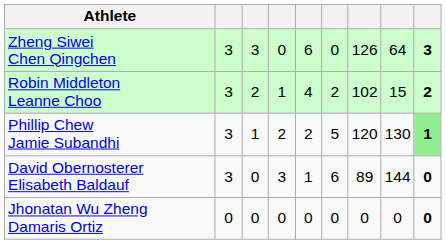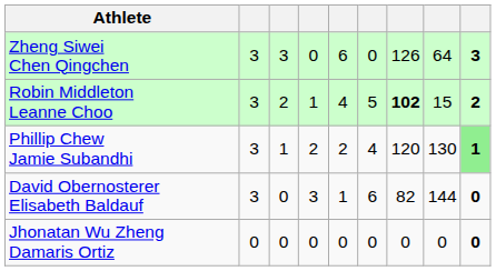 <table class=wikitable style="text-align:center">
 <tr>
 <th width=210>Athlete</th>
 <th width=20></th>
 <th width=20></th>
 <th width=20></th>
 <th width=20></th>
 <th width=20></th>
 <th width=20></th>
 <th width=20></th>
 <th width=20></th>
 </tr>
 <tr bgcolor=ccffcc>
 <td style="text-align:left"> <a href='#'>Zheng Siwei</a><br> <a href='#'>Chen Qingchen</a></td>
 <td>3</td>
 <td>3</td>
 <td>0</td>
 <td>6</td>
 <td>0</td>
 <td>126</td>
 <td>64</td>
 <td><strong>3</strong></td>
 </tr>
 <tr bgcolor=ccffcc>
 <td style="text-align:left"> <a href='#'>Robin Middleton</a><br> <a href='#'>Leanne Choo</a></td>
 <td>3</td>
 <td>2</td>
 <td>1</td>
 <td>4</td>
-<td>2</td>
-<td>102</td>
+<td>5</td>
+<td><strong>102</strong></td>
 <td>15</td>
 <td><strong>2</strong></td>
 </tr>
 <tr>
 <td style="text-align:left"> <a href='#'>Phillip Chew</a><br> <a href='#'>Jamie Subandhi</a></td>
 <td>3</td>
 <td>1</td>
 <td>2</td>
 <td>2</td>
-<td>5</td>
+<td>4</td>
 <td>120</td>
 <td>130</td>
 <td style="background: lightgreen;"><strong>1</strong></td>
 </tr>
 <tr>
 <td style="text-align:left"> <a href='#'>David Obernosterer</a><br> <a href='#'>Elisabeth Baldauf</a></td>
 <td>3</td>
 <td>0</td>
 <td>3</td>
 <td>1</td>
 <td>6</td>
-<td>89</td>
+<td>82</td>
 <td>144</td>
 <td><strong>0</strong></td>
 </tr>
 <tr>
 <td style="text-align:left"> <a href='#'>Jhonatan Wu Zheng</a><br> <a href='#'>Damaris Ortiz</a></td>
 <td>0</td>
 <td>0</td>
 <td>0</td>
 <td>0</td>
 <td>0</td>
 <td>0</td>
 <td>0</td>
 <td><strong>0</strong></td>
 </tr>
 </table>
